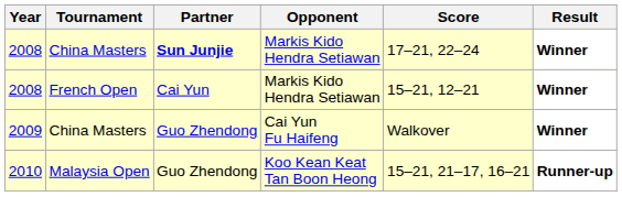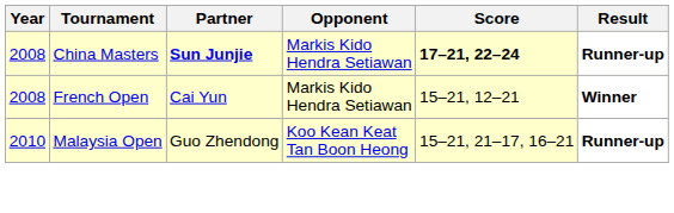 <table class="sortable wikitable" style="font-size: 90%;">
 <tr>
 <th>Year</th>
 <th>Tournament</th>
 <th>Partner</th>
 <th>Opponent</th>
 <th>Score</th>
 <th>Result</th>
 </tr>
 <tr style="background:#FFFFCC">
 <td align="center"><a href='#'>2008</a></td>
 <td align="left"><a href='#'>China Masters</a></td>
 <td align="left"><strong> <a href='#'>Sun Junjie</a></strong></td>
 <td align="left"> <a href='#'>Markis Kido</a> <br>  <a href='#'>Hendra Setiawan</a></td>
-<td align="left">17–21, 22–24</td>
-<td style="text-align:left; background:white"> <strong>Winner</strong></td>
+<td align="left"><strong>17–21, 22–24</strong></td>
+<td style="text-align:left; background:white"> <strong>Runner-up</strong></td>
 </tr>
 <tr style="background:#FFFFCC">
 <td align="center"><a href='#'>2008</a></td>
 <td align="left"><a href='#'>French Open</a></td>
 <td align="left"> <a href='#'>Cai Yun</a></td>
 <td align="left"> Markis Kido <br>  Hendra Setiawan</td>
 <td align="left">15–21, 12–21</td>
-<td style="text-align:left; background:white"> <strong>Winner</strong></td>
-</tr>
-<tr style="background:#FFFFCC">
-<td align="center"><a href='#'>2009</a></td>
-<td align="left">China Masters</td>
-<td align="left"> <a href='#'>Guo Zhendong</a></td>
-<td align="left"> Cai Yun <br>  <a href='#'>Fu Haifeng</a></td>
-<td align="left">Walkover</td>
 <td style="text-align:left; background:white"> <strong>Winner</strong></td>
 </tr>
 <tr style="background:#FFFFCC">
 <td align="center"><a href='#'>2010</a></td>
 <td align="left"><a href='#'>Malaysia Open</a></td>
 <td align="left"> Guo Zhendong</td>
 <td align="left"> <a href='#'>Koo Kean Keat</a> <br>  <a href='#'>Tan Boon Heong</a></td>
 <td align="left">15–21, 21–17, 16–21</td>
 <td style="text-align:left; background:white"> <strong>Runner-up</strong></td>
 </tr>
 </table>
